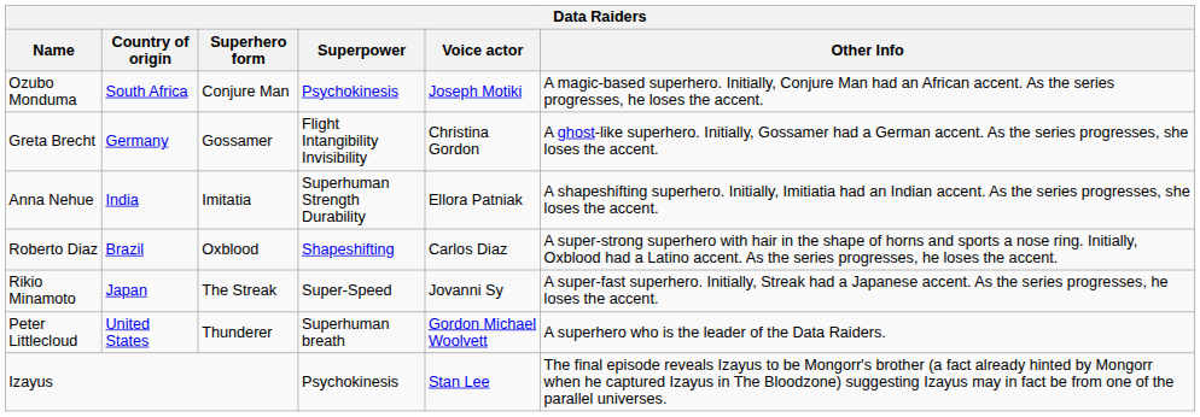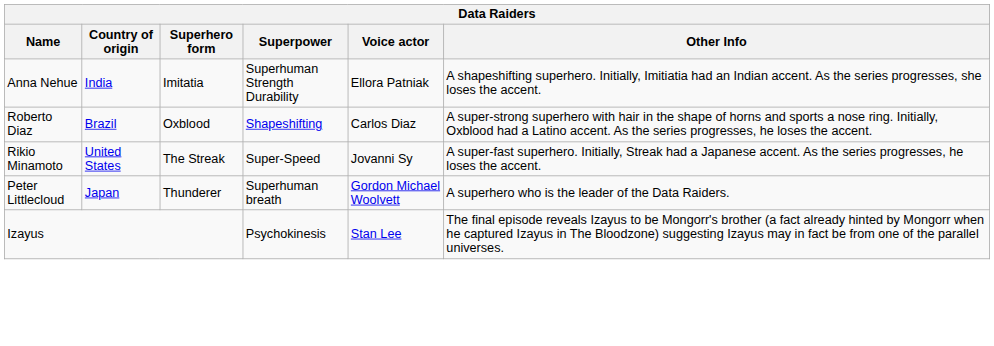 <table class="wikitable">
 <tr>
 <th colspan=6>Data Raiders</th>
 </tr>
 <tr>
 <th>Name</th>
 <th>Country of origin</th>
 <th>Superhero form</th>
 <th>Superpower</th>
 <th>Voice actor</th>
 <th>Other Info</th>
-</tr>
-<tr>
-<td>Ozubo Monduma</td>
-<td><a href='#'>South Africa</a></td>
-<td>Conjure Man</td>
-<td><a href='#'>Psychokinesis</a></td>
-<td><a href='#'>Joseph Motiki</a></td>
-<td>A magic-based superhero. Initially, Conjure Man had an African accent. As the series progresses, he loses the accent.</td>
-</tr>
-<tr>
-<td>Greta Brecht</td>
-<td><a href='#'>Germany</a></td>
-<td>Gossamer</td>
-<td>Flight<br>Intangibility<br>Invisibility</td>
-<td>Christina Gordon</td>
-<td>A <a href='#'>ghost</a>-like superhero. Initially, Gossamer had a German accent. As the series progresses, she loses the accent.</td>
 </tr>
 <tr>
 <td>Anna Nehue</td>
 <td><a href='#'>India</a></td>
 <td>Imitatia</td>
 <td>Superhuman Strength<br>Durability</td>
 <td>Ellora Patniak</td>
 <td>A shapeshifting superhero. Initially, Imitiatia had an Indian accent. As the series progresses, she loses the accent.</td>
 </tr>
 <tr>
 <td>Roberto Diaz</td>
 <td><a href='#'>Brazil</a></td>
 <td>Oxblood</td>
 <td><a href='#'>Shapeshifting</a></td>
 <td>Carlos Diaz</td>
 <td>A super-strong superhero with hair in the shape of horns and sports a nose ring. Initially, Oxblood had a Latino accent. As the series progresses, he loses the accent.</td>
 </tr>
 <tr>
 <td>Rikio Minamoto</td>
-<td><a href='#'>Japan</a></td>
+<td><a href='#'>United States</a></td>
 <td>The Streak</td>
 <td>Super-Speed</td>
 <td>Jovanni Sy</td>
 <td>A super-fast superhero. Initially, Streak had a Japanese accent. As the series progresses, he loses the accent.</td>
 </tr>
 <tr>
 <td>Peter Littlecloud</td>
-<td><a href='#'>United States</a></td>
+<td><a href='#'>Japan</a></td>
 <td>Thunderer</td>
 <td>Superhuman breath</td>
 <td><a href='#'>Gordon Michael Woolvett</a></td>
 <td>A superhero who is the leader of the Data Raiders.</td>
 </tr>
 <tr>
 <td colspan=3>Izayus</td>
 <td>Psychokinesis</td>
 <td><a href='#'>Stan Lee</a></td>
 <td>The final episode reveals Izayus to be Mongorr's brother (a fact already hinted by Mongorr when he captured Izayus in The Bloodzone) suggesting Izayus may in fact be from one of the parallel universes.</td>
 </tr>
 </table>
